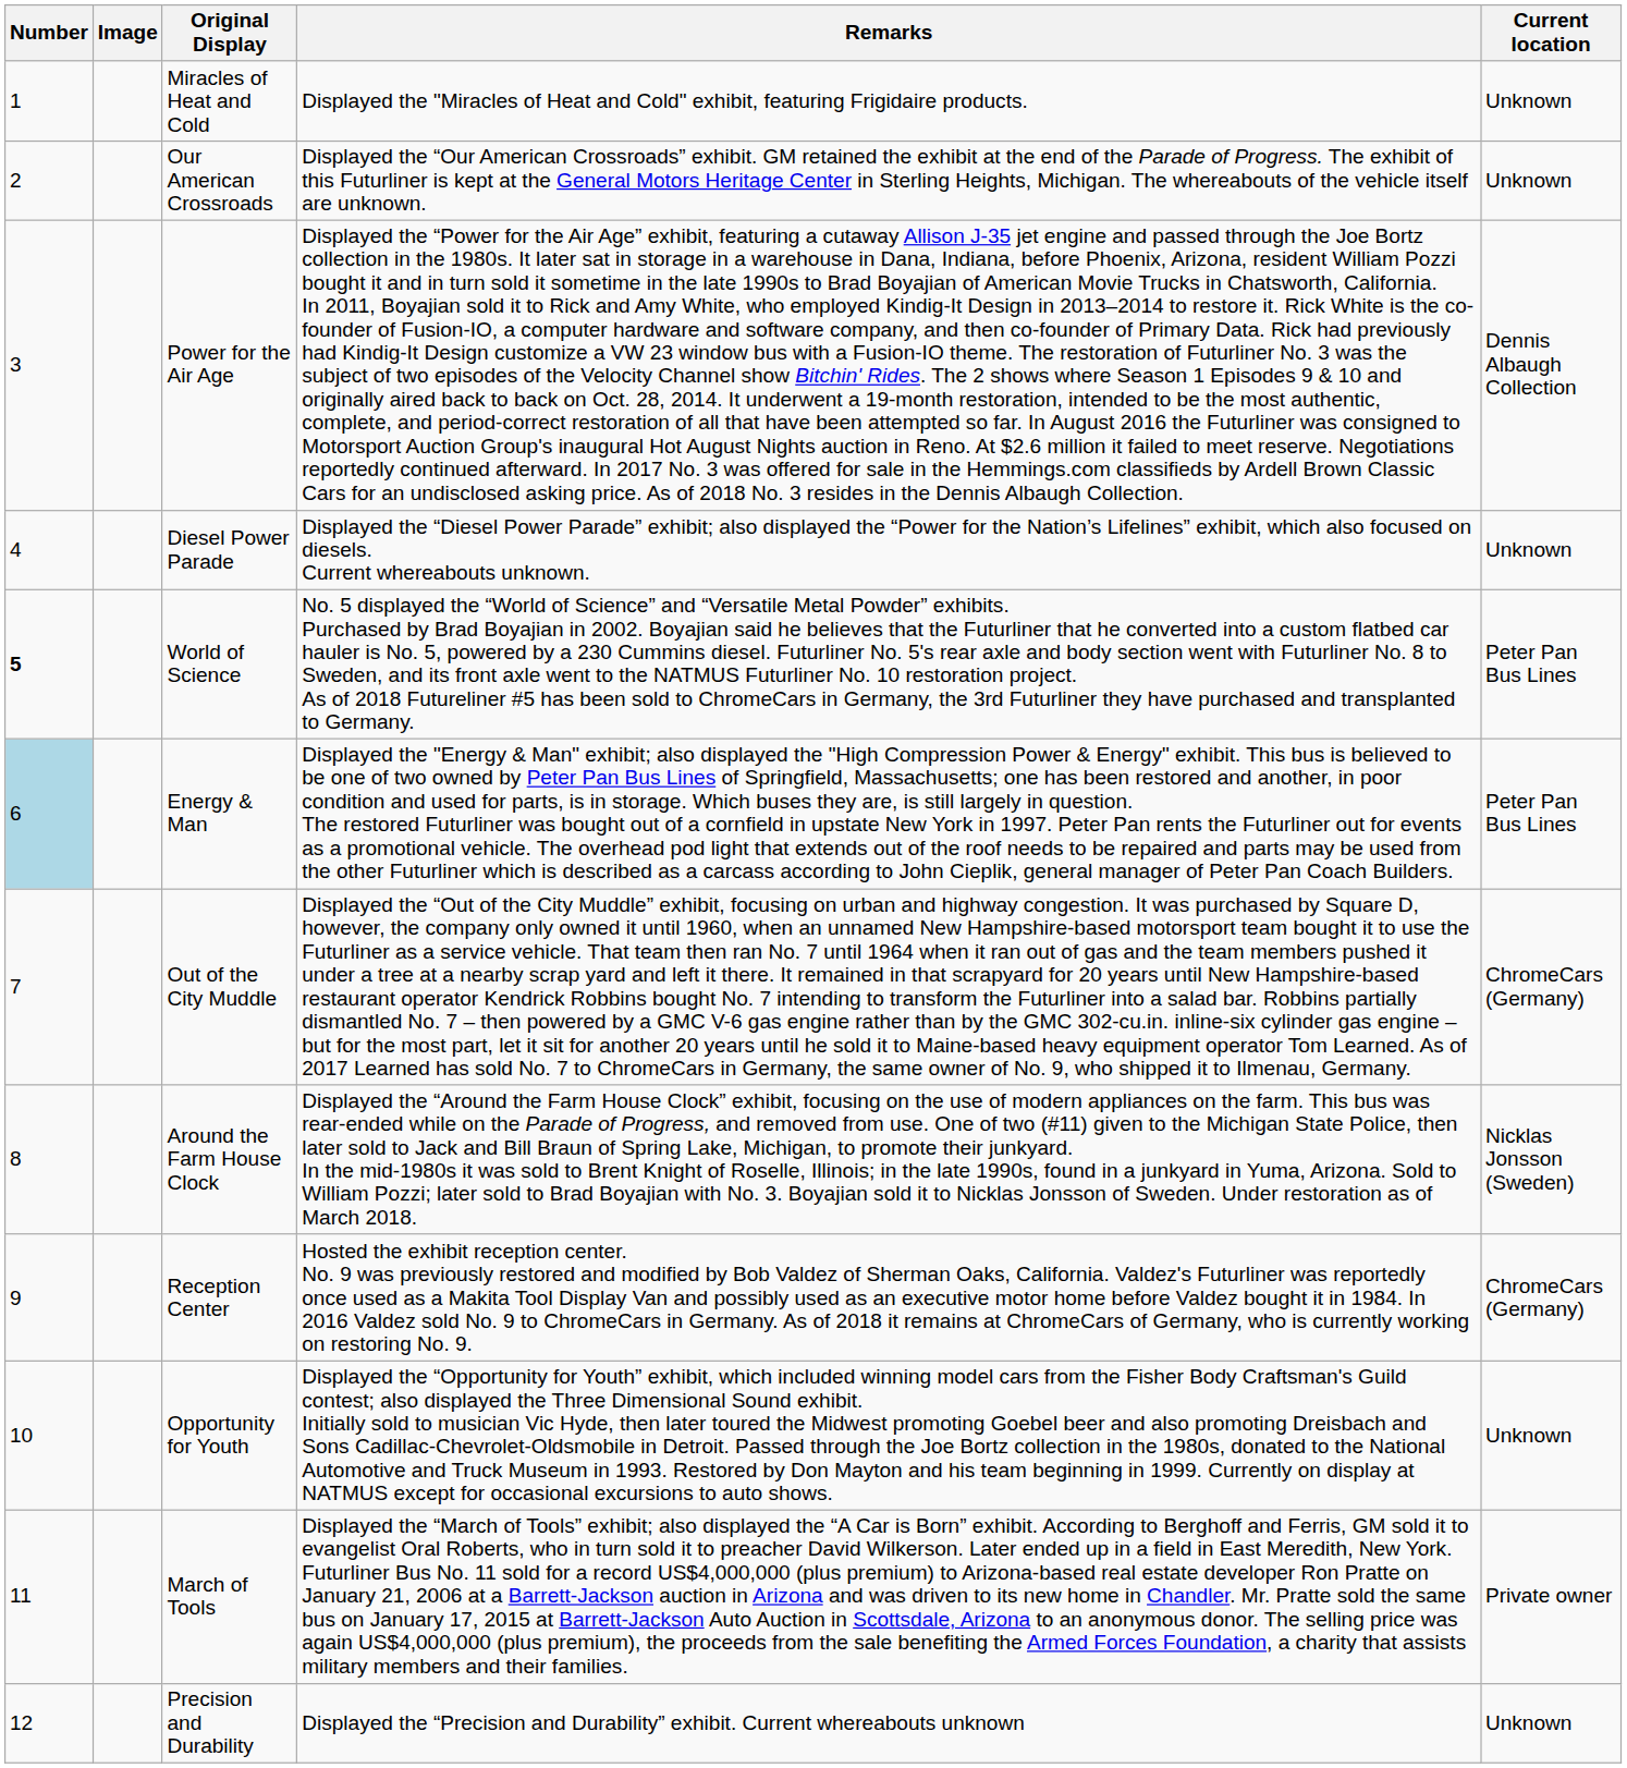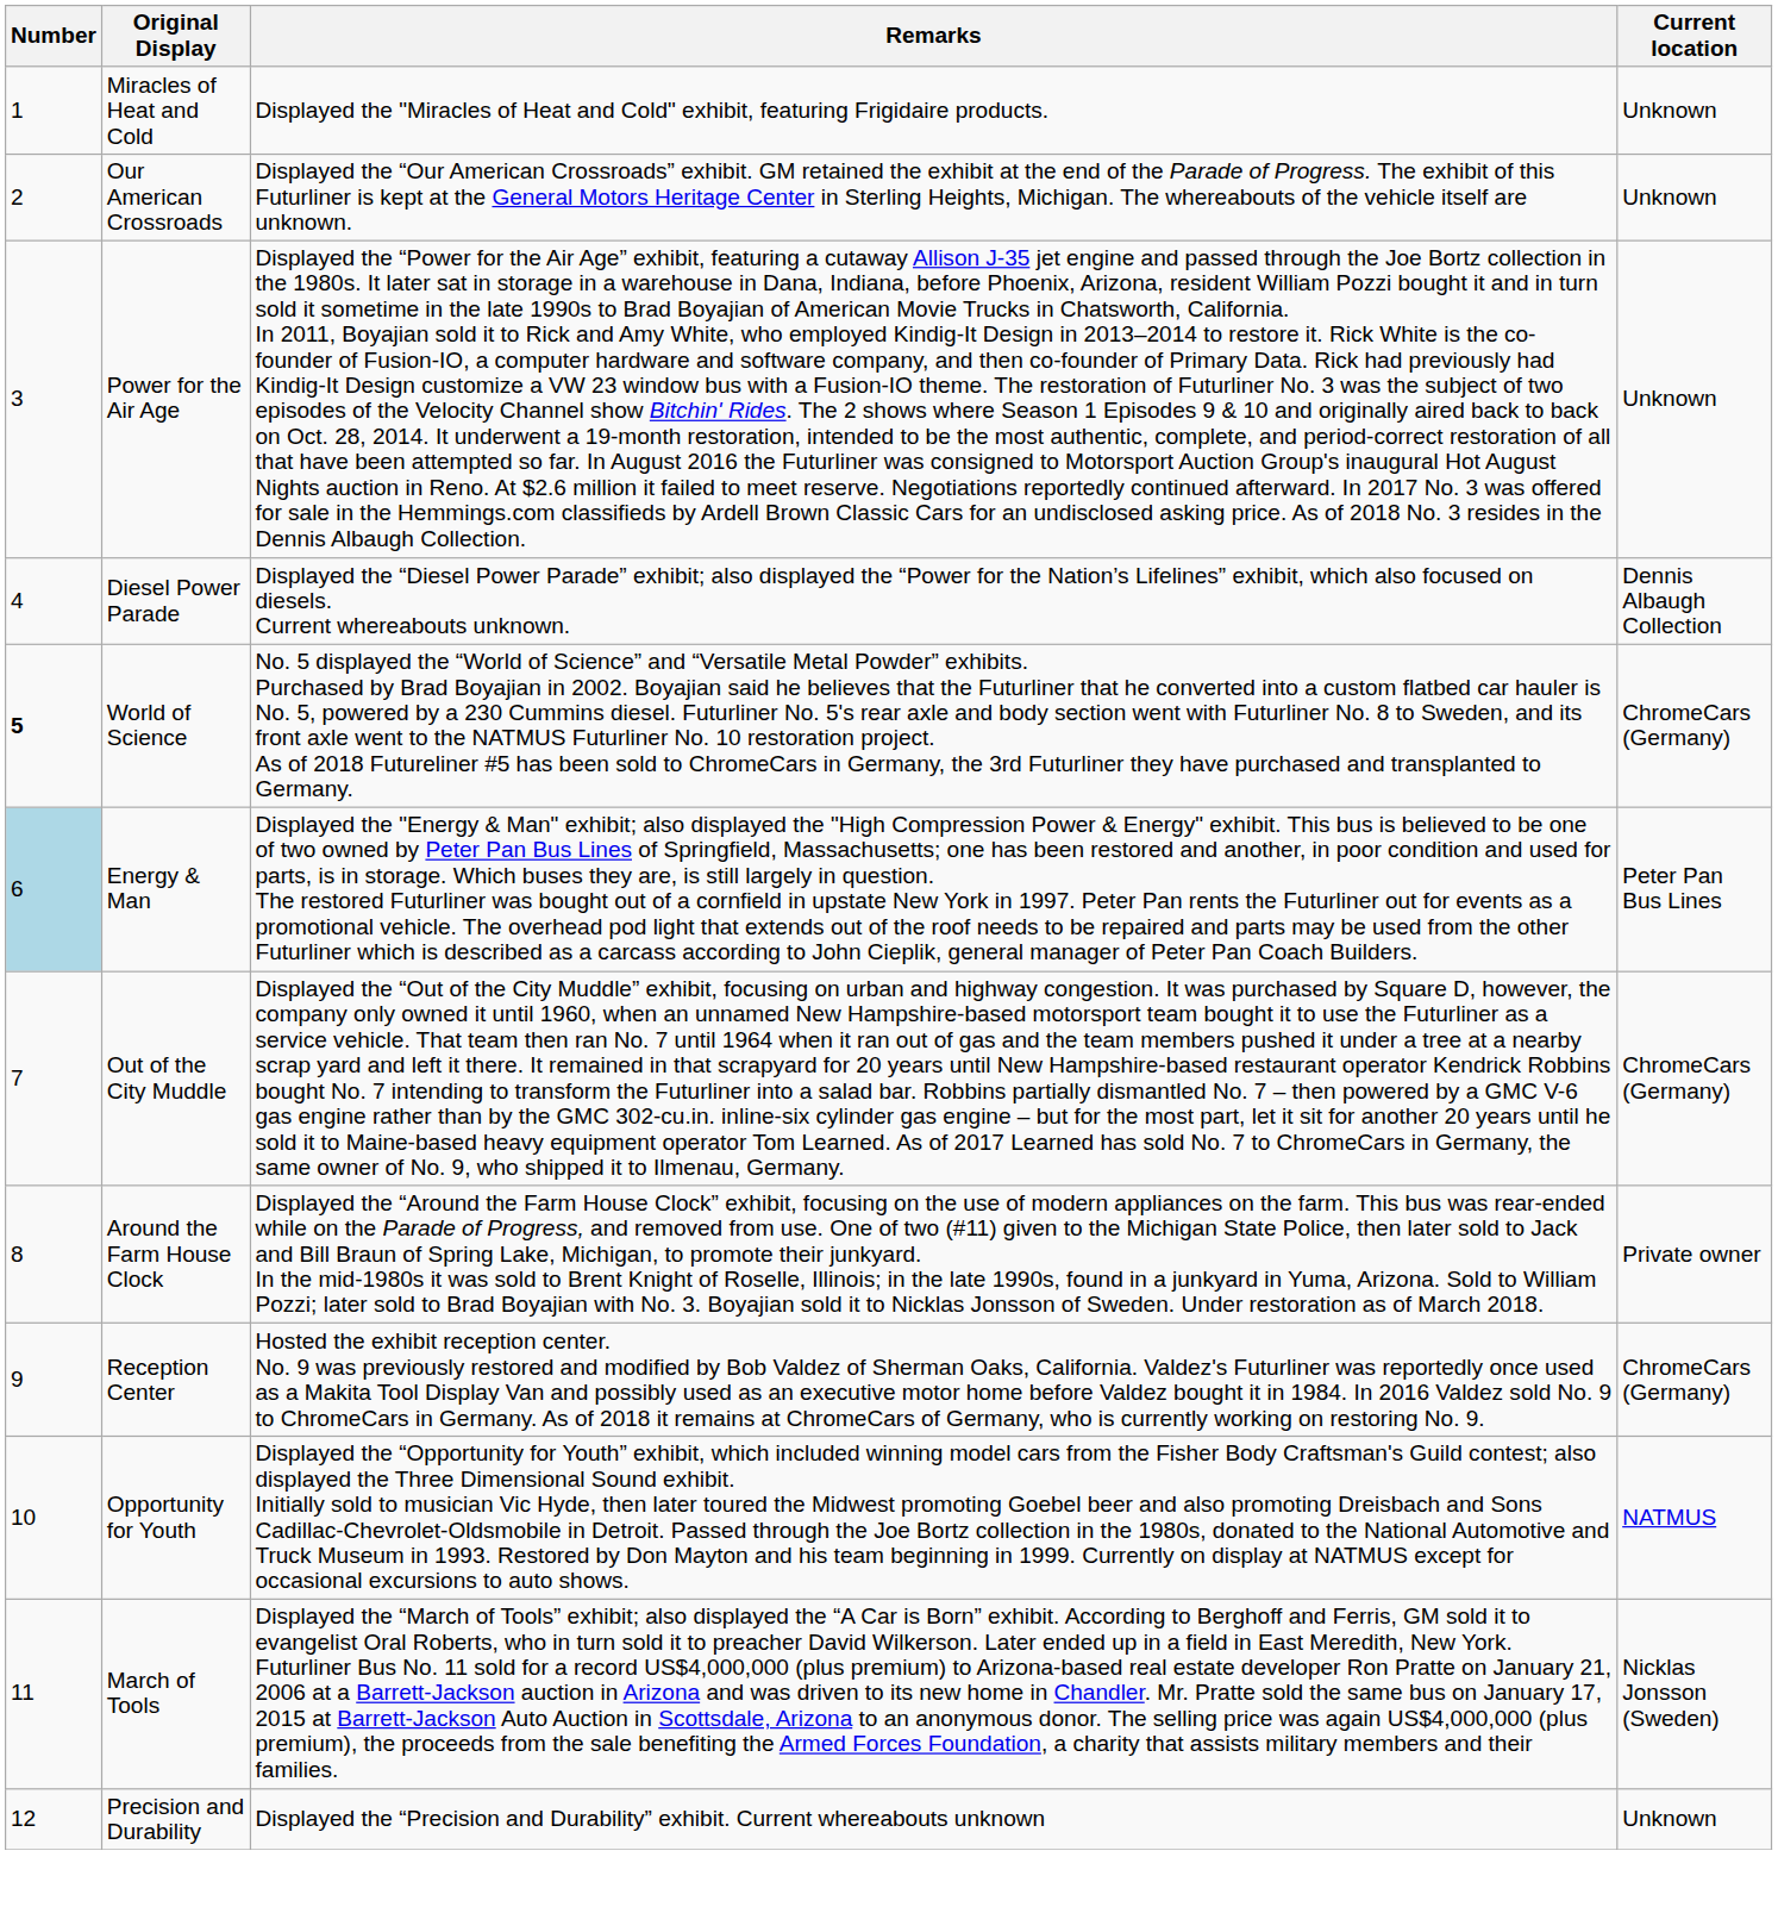 <table class="wikitable">
 <tr>
 <th>Number</th>
-<th>Image</th>
 <th>Original Display</th>
 <th>Remarks</th>
 <th>Current location</th>
 </tr>
 <tr>
 <td>1</td>
-<td></td>
 <td>Miracles of Heat and Cold</td>
 <td>Displayed the "Miracles of Heat and Cold" exhibit, featuring Frigidaire products.</td>
 <td>Unknown</td>
 </tr>
 <tr>
 <td>2</td>
-<td></td>
 <td>Our American Crossroads</td>
 <td>Displayed the “Our American Crossroads” exhibit. GM retained the exhibit at the end of the <em>Parade of Progress.</em> The exhibit of this Futurliner is kept at the <a href='#'>General Motors Heritage Center</a> in Sterling Heights, Michigan. The whereabouts of the vehicle itself are unknown.</td>
 <td>Unknown</td>
 </tr>
 <tr>
 <td>3</td>
-<td></td>
 <td>Power for the Air Age</td>
 <td>Displayed the “Power for the Air Age” exhibit, featuring a cutaway <a href='#'>Allison J-35</a> jet engine and passed through the Joe Bortz collection in the 1980s. It later sat in storage in a warehouse in Dana, Indiana, before Phoenix, Arizona, resident William Pozzi bought it and in turn sold it sometime in the late 1990s to Brad Boyajian of American Movie Trucks in Chatsworth, California.<br>In 2011, Boyajian sold it to Rick and Amy White, who employed Kindig-It Design in 2013–2014 to restore it.  Rick White is the co-founder of Fusion-IO, a computer hardware and software company, and then co-founder of Primary Data.  Rick had previously had Kindig-It Design customize a VW 23 window bus with a Fusion-IO theme. The restoration of Futurliner No. 3 was the subject of two episodes of the Velocity Channel show <em><a href='#'>Bitchin' Rides</a></em>. The 2 shows where Season 1 Episodes 9 & 10 and originally aired back to back on Oct. 28, 2014. It underwent a 19-month restoration, intended to be the most authentic, complete, and period-correct restoration of all that have been attempted so far. In August 2016 the Futurliner was consigned to Motorsport Auction Group's inaugural Hot August Nights auction in Reno. At $2.6 million it failed to meet reserve. Negotiations reportedly continued afterward. In 2017 No. 3 was offered for sale in the Hemmings.com classifieds by Ardell Brown Classic Cars for an undisclosed asking price. As of 2018 No. 3 resides in the Dennis Albaugh Collection.</td>
+<td>Unknown</td>
+</tr>
+<tr>
+<td>4</td>
+<td>Diesel Power Parade</td>
+<td>Displayed the “Diesel Power Parade” exhibit; also displayed the “Power for the Nation’s Lifelines” exhibit, which also focused on diesels.<br>Current whereabouts unknown.</td>
 <td>Dennis Albaugh Collection</td>
 </tr>
 <tr>
-<td>4</td>
-<td></td>
-<td>Diesel Power Parade</td>
-<td>Displayed the “Diesel Power Parade” exhibit; also displayed the “Power for the Nation’s Lifelines” exhibit, which also focused on diesels.<br>Current whereabouts unknown.</td>
-<td>Unknown</td>
-</tr>
-<tr>
 <td><strong>5</strong></td>
-<td></td>
 <td>World of Science</td>
 <td>No. 5 displayed the “World of Science” and “Versatile Metal Powder” exhibits.<br>Purchased by Brad Boyajian in 2002. Boyajian said he believes that the Futurliner that he converted into a custom flatbed car hauler is No. 5, powered by a 230 Cummins diesel. Futurliner No. 5's rear axle and body section went with Futurliner No. 8 to Sweden, and its front axle went to the NATMUS Futurliner No. 10 restoration project.<br>As of 2018 Futureliner #5 has been sold to ChromeCars in Germany, the 3rd Futurliner they have purchased and transplanted to Germany.</td>
-<td>Peter Pan Bus Lines</td>
+<td>ChromeCars (Germany)</td>
 </tr>
 <tr>
 <td style="background: lightblue;">6</td>
-<td></td>
 <td>Energy & Man</td>
 <td>Displayed the "Energy & Man" exhibit; also displayed the "High Compression Power & Energy" exhibit. This bus is believed to be one of two owned by <a href='#'>Peter Pan Bus Lines</a> of Springfield, Massachusetts; one has been restored and another, in poor condition and used for parts, is in storage. Which buses they are, is still largely in question.<br>The restored Futurliner was bought out of a cornfield in upstate New York in 1997. Peter Pan rents the Futurliner out for events as a promotional vehicle. The overhead pod light that extends out of the roof needs to be repaired and parts may be used from the other Futurliner which is described as a carcass according to John Cieplik, general manager of Peter Pan Coach Builders.</td>
 <td>Peter Pan Bus Lines</td>
 </tr>
 <tr>
 <td>7</td>
-<td></td>
 <td>Out of the City Muddle</td>
 <td>Displayed the “Out of the City Muddle” exhibit, focusing on urban and highway congestion. It was purchased by Square D, however, the company only owned it until 1960, when an unnamed New Hampshire-based motorsport team bought it to use the Futurliner as a service vehicle. That team then ran No. 7 until 1964 when it ran out of gas and the team members pushed it under a tree at a nearby scrap yard and left it there. It remained in that scrapyard for 20 years until New Hampshire-based restaurant operator Kendrick Robbins bought No. 7 intending to transform the Futurliner into a salad bar. Robbins partially dismantled No. 7 – then powered by a GMC V-6 gas engine rather than by the GMC 302-cu.in. inline-six cylinder gas engine –  but for the most part, let it sit for another 20 years until he sold it to Maine-based heavy equipment operator Tom Learned. As of 2017 Learned has sold No. 7 to ChromeCars in Germany, the same owner of No. 9, who shipped it to Ilmenau, Germany.</td>
 <td>ChromeCars (Germany)</td>
 </tr>
 <tr>
 <td>8</td>
-<td></td>
 <td>Around the Farm House Clock</td>
 <td>Displayed the “Around the Farm House Clock” exhibit, focusing on the use of modern appliances on the farm. This bus was rear-ended while on the <em>Parade of Progress,</em> and removed from use. One of two (#11) given to the Michigan State Police, then later sold to Jack and Bill Braun of Spring Lake, Michigan, to promote their junkyard.<br>In the mid-1980s it was sold to Brent Knight of Roselle, Illinois; in the late 1990s, found in a junkyard in Yuma, Arizona. Sold to William Pozzi; later sold to Brad Boyajian with No. 3. Boyajian sold it to Nicklas Jonsson of Sweden. Under restoration as of March 2018.</td>
-<td>Nicklas Jonsson (Sweden)</td>
+<td>Private owner</td>
 </tr>
 <tr>
 <td>9</td>
-<td></td>
 <td>Reception Center</td>
 <td>Hosted the exhibit reception center.<br>No. 9 was previously restored and modified by Bob Valdez of Sherman Oaks, California. Valdez's Futurliner was reportedly once used as a Makita Tool Display Van and possibly used as an executive motor home before Valdez bought it in 1984. In 2016 Valdez sold No. 9 to ChromeCars in Germany. As of 2018 it remains at ChromeCars of Germany, who is currently working on restoring No. 9.</td>
 <td>ChromeCars (Germany)</td>
 </tr>
 <tr>
 <td>10</td>
-<td></td>
 <td>Opportunity for Youth</td>
 <td>Displayed the “Opportunity for Youth” exhibit, which included winning model cars from the Fisher Body Craftsman's Guild contest; also displayed the Three Dimensional Sound exhibit.<br>Initially sold to musician Vic Hyde, then later toured the Midwest promoting Goebel beer and also promoting Dreisbach and Sons Cadillac-Chevrolet-Oldsmobile in Detroit. Passed through the Joe Bortz collection in the 1980s, donated to the National Automotive and Truck Museum in 1993. Restored by Don Mayton and his team beginning in 1999. Currently on display at NATMUS except for occasional excursions to auto shows.</td>
-<td>Unknown</td>
+<td><a href='#'>NATMUS</a></td>
 </tr>
 <tr>
 <td>11</td>
-<td></td>
 <td>March of Tools</td>
 <td>Displayed the “March of Tools” exhibit; also displayed the “A Car is Born” exhibit. According to Berghoff and Ferris, GM sold it to evangelist Oral Roberts, who in turn sold it to preacher David Wilkerson. Later ended up in a field in East Meredith, New York. Futurliner Bus No. 11 sold for a record US$4,000,000 (plus premium) to Arizona-based real estate developer Ron Pratte on January 21, 2006 at a <a href='#'>Barrett-Jackson</a> auction in <a href='#'>Arizona</a> and was driven to its new home in <a href='#'>Chandler</a>. Mr. Pratte sold the same bus on January 17, 2015 at <a href='#'>Barrett-Jackson</a> Auto Auction in <a href='#'>Scottsdale, Arizona</a> to an anonymous donor. The selling price was again US$4,000,000 (plus premium), the proceeds from the sale benefiting the <a href='#'>Armed Forces Foundation</a>, a charity that assists military members and their families.</td>
-<td>Private owner</td>
+<td>Nicklas Jonsson (Sweden)</td>
 </tr>
 <tr>
 <td>12</td>
-<td></td>
 <td>Precision and Durability</td>
 <td>Displayed the “Precision and Durability” exhibit. Current whereabouts unknown</td>
 <td>Unknown</td>
 </tr>
 </table>
